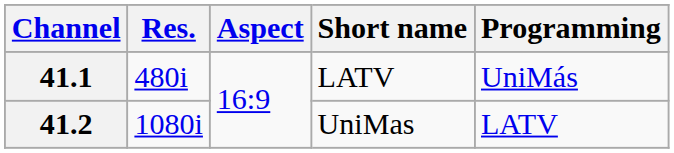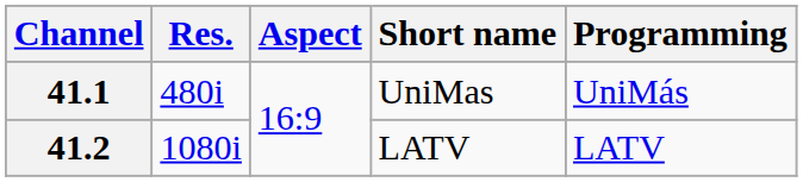 <table class="wikitable">
 <tr>
 <th><a href='#'>Channel</a></th>
 <th><a href='#'>Res.</a></th>
 <th><a href='#'>Aspect</a></th>
 <th>Short name</th>
 <th>Programming</th>
 </tr>
 <tr>
 <th scope = "row">41.1</th>
 <td><a href='#'>480i</a></td>
 <td rowspan=2><a href='#'>16:9</a></td>
-<td>LATV</td>
+<td>UniMas</td>
 <td><a href='#'>UniMás</a></td>
 </tr>
 <tr>
 <th scope = "row">41.2</th>
 <td><a href='#'>1080i</a></td>
-<td>UniMas</td>
+<td>LATV</td>
 <td><a href='#'>LATV</a></td>
 </tr>
 </table>
